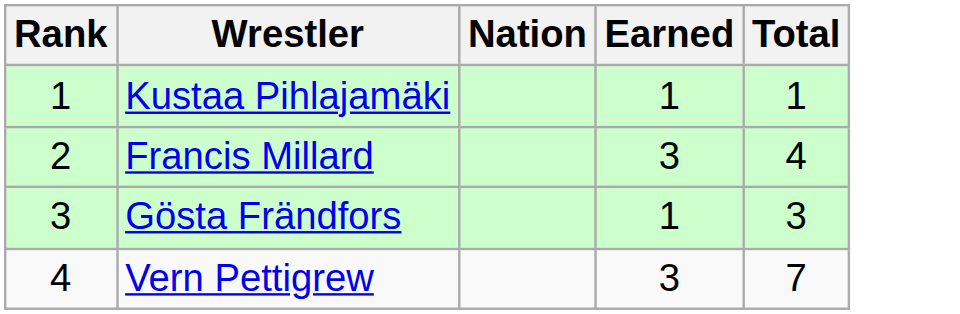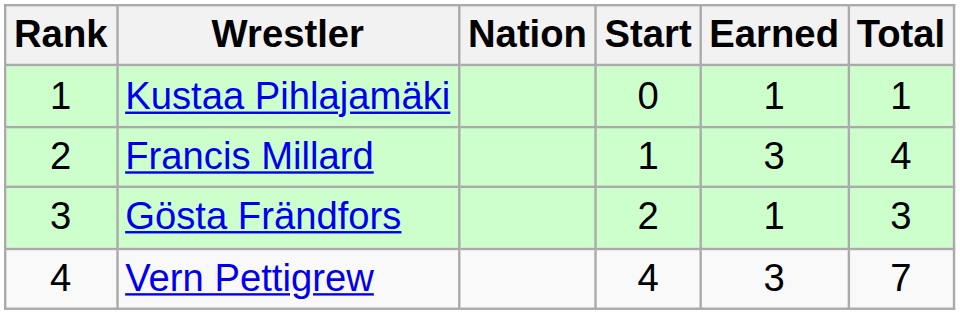 <table class="wikitable sortable" style="text-align:center;">
 <tr>
 <th>Rank</th>
 <th>Wrestler</th>
 <th>Nation</th>
+<th>Start</th>
 <th>Earned</th>
 <th>Total</th>
 </tr>
 <tr style="background:#cfc;">
 <td>1</td>
 <td align=left><a href='#'>Kustaa Pihlajamäki</a></td>
 <td align=left></td>
+<td>0</td>
 <td>1</td>
 <td>1</td>
 </tr>
 <tr style="background:#cfc;">
 <td>2</td>
 <td align=left><a href='#'>Francis Millard</a></td>
 <td align=left></td>
+<td>1</td>
 <td>3</td>
 <td>4</td>
 </tr>
 <tr style="background:#cfc;">
 <td>3</td>
 <td align=left><a href='#'>Gösta Frändfors</a></td>
 <td align=left></td>
+<td>2</td>
 <td>1</td>
 <td>3</td>
 </tr>
 <tr>
 <td>4</td>
 <td align=left><a href='#'>Vern Pettigrew</a></td>
 <td align=left></td>
+<td>4</td>
 <td>3</td>
 <td>7</td>
 </tr>
 </table>
